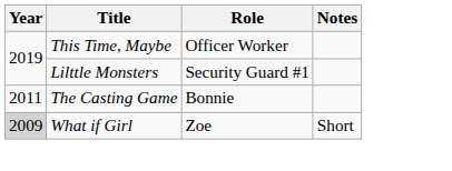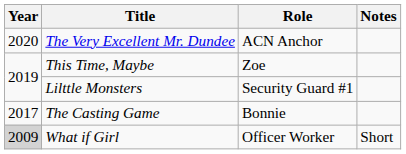 <table class="wikitable">
 <tr>
 <th>Year</th>
 <th>Title</th>
 <th>Role</th>
 <th>Notes</th>
 </tr>
 <tr>
+<td>2020</td>
+<td><em><a href='#'>The Very Excellent Mr. Dundee</a></em></td>
+<td>ACN Anchor</td>
+<td></td>
+</tr>
+<tr>
 <td rowspan="2">2019</td>
 <td><em>This Time, Maybe</em></td>
-<td>Officer Worker</td>
+<td>Zoe</td>
 <td></td>
 </tr>
 <tr>
 <td><em>Lilttle Monsters</em></td>
 <td>Security Guard #1</td>
 <td></td>
 </tr>
 <tr>
-<td>2011</td>
+<td>2017</td>
 <td><em>The Casting Game</em></td>
 <td>Bonnie</td>
 <td></td>
 </tr>
 <tr>
 <td style="background: lightgrey;">2009</td>
 <td><em>What if Girl</em></td>
-<td>Zoe</td>
+<td>Officer Worker</td>
 <td>Short</td>
 </tr>
 </table>
